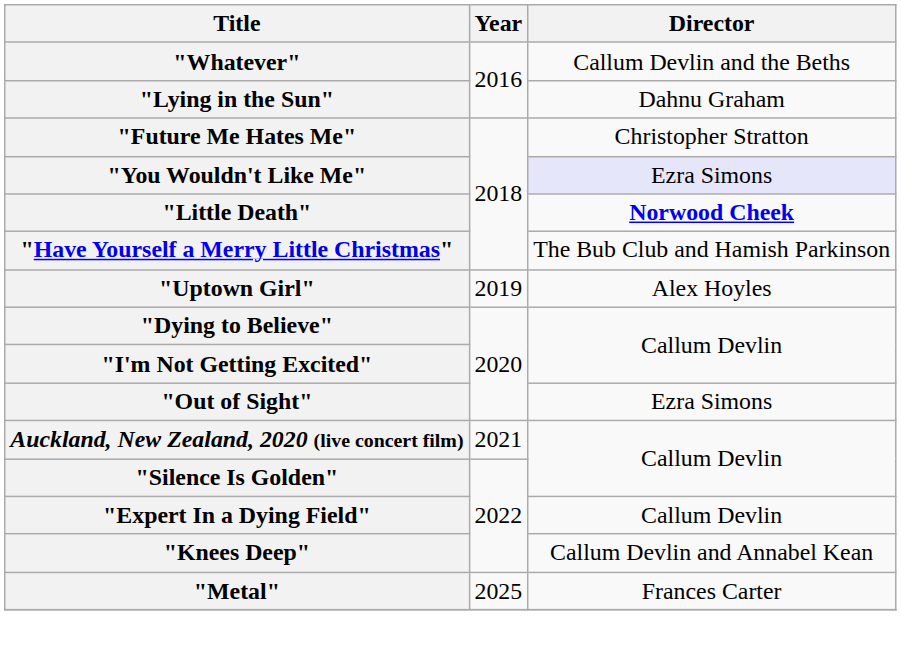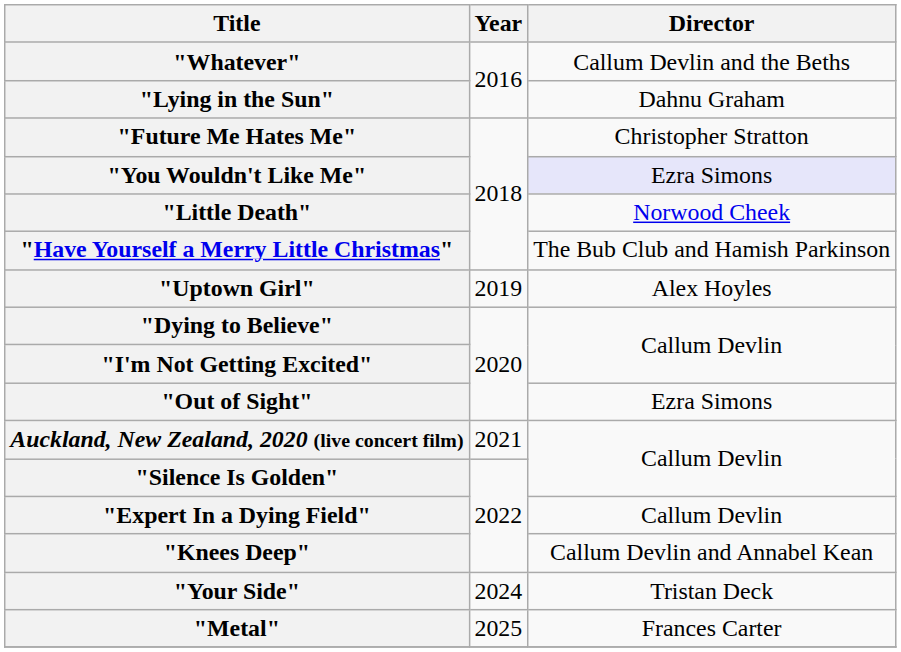 <table class="wikitable plainrowheaders" style="text-align:center;">
 <tr>
 <th>Title</th>
 <th>Year</th>
 <th>Director</th>
 </tr>
 <tr>
 <th scope="row">"Whatever"</th>
 <td rowspan="2">2016</td>
 <td>Callum Devlin and the Beths</td>
 </tr>
 <tr>
 <th scope="row">"Lying in the Sun"</th>
 <td>Dahnu Graham</td>
 </tr>
 <tr>
 <th scope="row">"Future Me Hates Me"</th>
 <td rowspan="4">2018</td>
 <td>Christopher Stratton</td>
 </tr>
 <tr>
 <th scope="row">"You Wouldn't Like Me"</th>
 <td style="background: lavender;">Ezra Simons</td>
 </tr>
 <tr>
 <th scope="row">"Little Death"</th>
-<td><strong><a href='#'>Norwood Cheek</a></strong></td>
+<td><a href='#'>Norwood Cheek</a></td>
 </tr>
 <tr>
 <th scope="row">"<a href='#'>Have Yourself a Merry Little Christmas</a>"</th>
 <td>The Bub Club and Hamish Parkinson</td>
 </tr>
 <tr>
 <th scope="row">"Uptown Girl"</th>
 <td rowspan="1">2019</td>
 <td>Alex Hoyles</td>
 </tr>
 <tr>
 <th scope="row">"Dying to Believe"</th>
 <td rowspan="3">2020</td>
 <td rowspan="2">Callum Devlin</td>
 </tr>
 <tr>
 <th scope="row">"I'm Not Getting Excited"</th>
 </tr>
 <tr>
 <th scope="row">"Out of Sight"</th>
 <td>Ezra Simons</td>
 </tr>
 <tr>
 <th scope="row"><em>Auckland, New Zealand, 2020</em> <small>(live concert film)</small></th>
 <td>2021</td>
 <td rowspan="2">Callum Devlin</td>
 </tr>
 <tr>
 <th scope="row">"Silence Is Golden"</th>
 <td rowspan="3">2022</td>
 </tr>
 <tr>
 <th scope="row">"Expert In a Dying Field"</th>
 <td>Callum Devlin</td>
 </tr>
 <tr>
 <th scope="row">"Knees Deep"</th>
 <td>Callum Devlin and Annabel Kean</td>
 </tr>
 <tr>
+<th scope="row">"Your Side"</th>
+<td>2024</td>
+<td>Tristan Deck</td>
+</tr>
+<tr>
 <th scope="row">"Metal"</th>
 <td>2025</td>
 <td>Frances Carter</td>
 </tr>
 <tr>
 </tr>
 </table>
